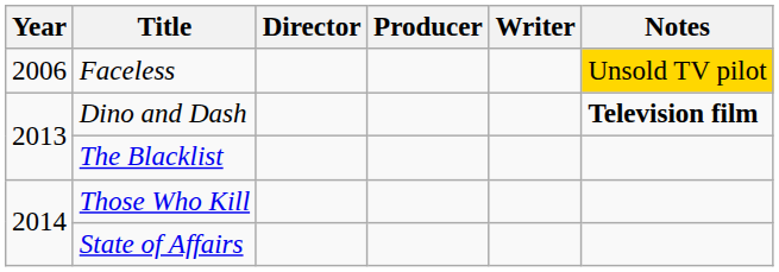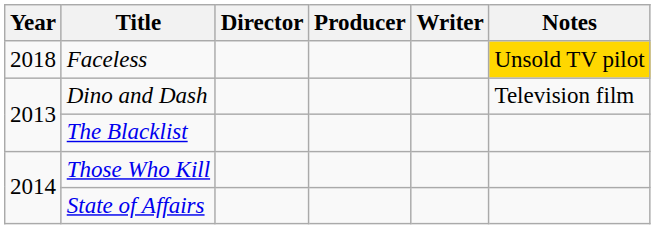 <table class="wikitable">
 <tr>
 <th>Year</th>
 <th>Title</th>
 <th>Director</th>
 <th>Producer</th>
 <th>Writer</th>
 <th>Notes</th>
 </tr>
 <tr>
-<td>2006</td>
+<td>2018</td>
 <td><em>Faceless</em></td>
 <td></td>
 <td></td>
 <td></td>
 <td style="background: gold;">Unsold TV pilot</td>
 </tr>
 <tr>
 <td rowspan="2">2013</td>
 <td><em>Dino and Dash</em></td>
 <td></td>
 <td></td>
 <td></td>
-<td><strong>Television film</strong></td>
+<td>Television film</td>
 </tr>
 <tr>
 <td><em><a href='#'>The Blacklist</a></em></td>
 <td></td>
 <td></td>
 <td></td>
 <td></td>
 </tr>
 <tr>
 <td rowspan="2">2014</td>
 <td><em><a href='#'>Those Who Kill</a></em></td>
 <td></td>
 <td></td>
 <td></td>
 <td></td>
 </tr>
 <tr>
 <td><em><a href='#'>State of Affairs</a></em></td>
 <td></td>
 <td></td>
 <td></td>
 <td></td>
 </tr>
 </table>
